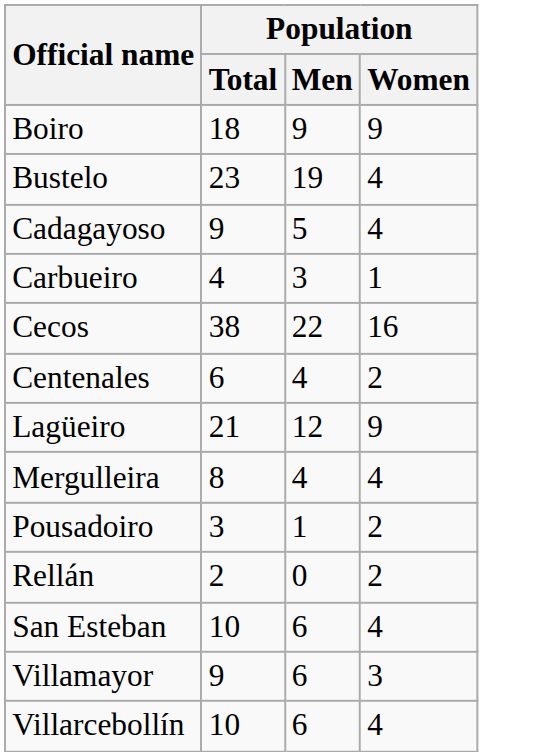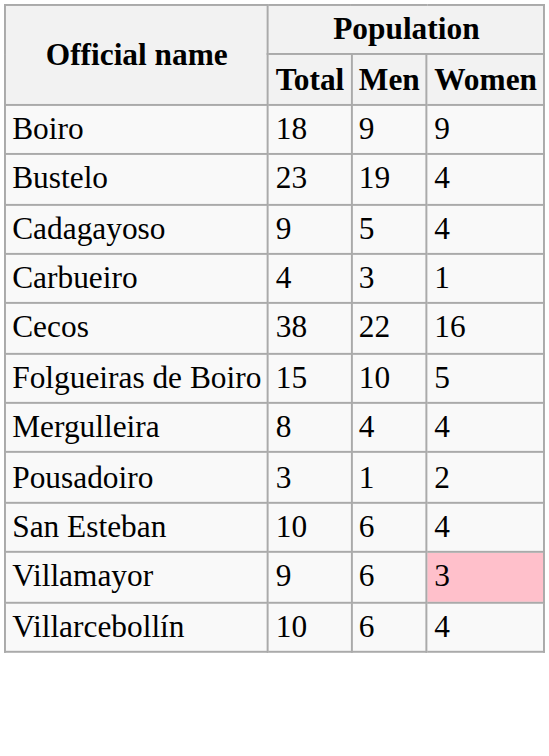 <table class="wikitable">
 <tr>
 <th rowspan="2">Official name</th>
 <th colspan="3">Population</th>
 </tr>
 <tr>
 <th>Total</th>
 <th>Men</th>
 <th>Women</th>
 </tr>
 <tr>
 <td>Boiro</td>
 <td>18</td>
 <td>9</td>
 <td>9</td>
 </tr>
 <tr>
 <td>Bustelo</td>
 <td>23</td>
 <td>19</td>
 <td>4</td>
 </tr>
 <tr>
 <td>Cadagayoso</td>
 <td>9</td>
 <td>5</td>
 <td>4</td>
 </tr>
 <tr>
 <td>Carbueiro</td>
 <td>4</td>
 <td>3</td>
 <td>1</td>
 </tr>
 <tr>
 <td>Cecos</td>
 <td>38</td>
 <td>22</td>
 <td>16</td>
 </tr>
 <tr>
-<td>Centenales</td>
-<td>6</td>
-<td>4</td>
-<td>2</td>
-</tr>
-<tr>
-<td>Lagüeiro</td>
-<td>21</td>
-<td>12</td>
-<td>9</td>
+<td>Folgueiras de Boiro</td>
+<td>15</td>
+<td>10</td>
+<td>5</td>
 </tr>
 <tr>
 <td>Mergulleira</td>
 <td>8</td>
 <td>4</td>
 <td>4</td>
 </tr>
 <tr>
 <td>Pousadoiro</td>
 <td>3</td>
 <td>1</td>
 <td>2</td>
 </tr>
 <tr>
-<td>Rellán</td>
-<td>2</td>
-<td>0</td>
-<td>2</td>
-</tr>
-<tr>
 <td>San Esteban</td>
 <td>10</td>
 <td>6</td>
 <td>4</td>
 </tr>
 <tr>
 <td>Villamayor</td>
 <td>9</td>
 <td>6</td>
-<td>3</td>
+<td style="background: pink;">3</td>
 </tr>
 <tr>
 <td>Villarcebollín</td>
 <td>10</td>
 <td>6</td>
 <td>4</td>
 </tr>
 </table>
